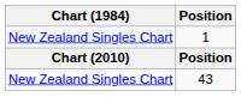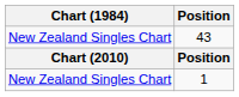 <table class="wikitable">
 <tr>
 <th>Chart (1984)</th>
 <th>Position</th>
 </tr>
 <tr>
 <td><a href='#'>New Zealand Singles Chart</a></td>
-<td style="text-align:center;">1</td>
+<td style="text-align:center;">43</td>
 </tr>
 <tr>
 <th>Chart (2010)</th>
 <th>Position</th>
 </tr>
 <tr>
 <td><a href='#'>New Zealand Singles Chart</a></td>
-<td style="text-align:center;">43</td>
+<td style="text-align:center;">1</td>
 </tr>
 </table>
